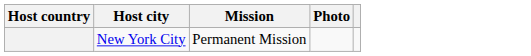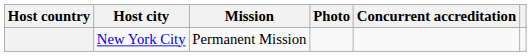 <table class="wikitable plainrowheaders" style="text-align:center;">
 <tr>
 <th scope="col">Host country</th>
 <th scope="col">Host city</th>
 <th scope="col">Mission</th>
 <th scope="col">Photo</th>
+<th scope="col">Concurrent accreditation</th>
 <th scope="col"></th>
 </tr>
 <tr>
 <th scope="row"></th>
 <td><a href='#'>New York City</a></td>
 <td>Permanent Mission</td>
 <td></td>
 <td></td>
+<td></td>
 </tr>
 </table>
